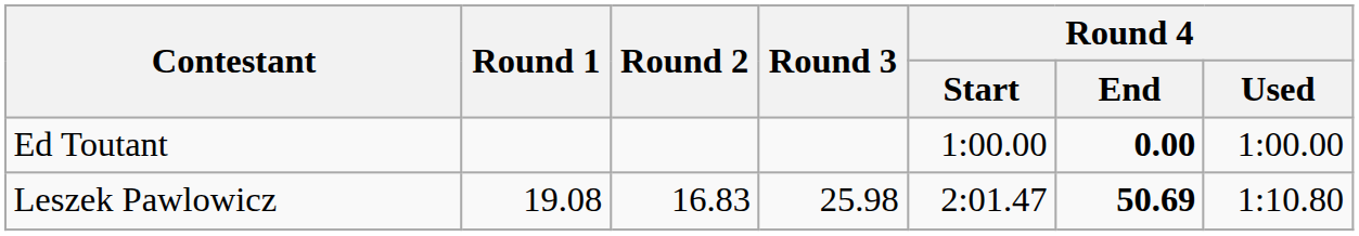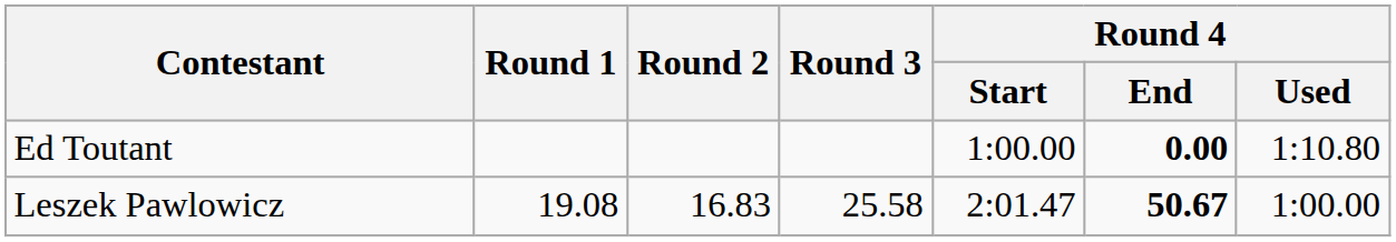 <table class="wikitable">
 <tr>
 <th rowspan="2" width="200">Contestant</th>
 <th rowspan="2" width="60">Round 1</th>
 <th rowspan="2" width="60">Round 2</th>
 <th rowspan="2" width="60">Round 3</th>
 <th colspan="3">Round 4</th>
 </tr>
 <tr>
 <th width="60">Start</th>
 <th width="60">End</th>
 <th width="60">Used</th>
 </tr>
 <tr>
 <td> Ed Toutant</td>
 <td align = right></td>
 <td align = right></td>
 <td align = right></td>
 <td align = right>1:00.00</td>
 <td align = right><strong>0.00</strong></td>
-<td align = right>1:00.00</td>
+<td align = right>1:10.80</td>
 </tr>
 <tr>
 <td> Leszek Pawlowicz</td>
 <td align = right>19.08</td>
 <td align = right>16.83</td>
-<td align = right>25.98</td>
+<td align = right>25.58</td>
 <td align = right>2:01.47</td>
-<td align = right><strong>50.69</strong></td>
-<td align = right>1:10.80</td>
+<td align = right><strong>50.67</strong></td>
+<td align = right>1:00.00</td>
 </tr>
 </table>
